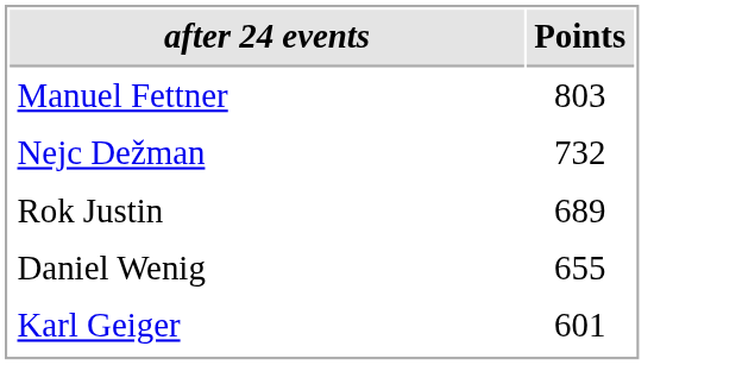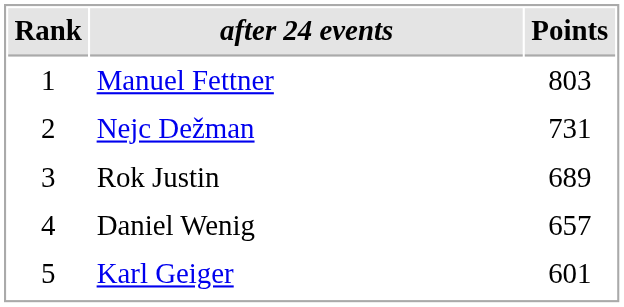 <table cellspacing="1" cellpadding="3" style="border:1px solid #aaa; font-size:86%;">
 <tr style="background:#e4e4e4;">
+<th style="border-bottom:1px solid #aaa; width:10px;">Rank</th>
 <th style="border-bottom:1px solid #aaa; width:200px;"><em>after 24 events</em></th>
 <th style="border-bottom:1px solid #aaa; width:20px;">Points</th>
 </tr>
 <tr>
+<td align=center>1</td>
 <td> <a href='#'>Manuel Fettner</a></td>
 <td align=center>803</td>
 </tr>
 <tr>
+<td align=center>2</td>
 <td> <a href='#'>Nejc Dežman</a></td>
-<td align=center>732</td>
+<td align=center>731</td>
 </tr>
 <tr>
+<td align=center>3</td>
 <td> Rok Justin</td>
 <td align=center>689</td>
 </tr>
 <tr>
+<td align=center>4</td>
 <td> Daniel Wenig</td>
-<td align=center>655</td>
+<td align=center>657</td>
 </tr>
 <tr>
+<td align=center>5</td>
 <td> <a href='#'>Karl Geiger</a></td>
 <td align=center>601</td>
 </tr>
 </table>
